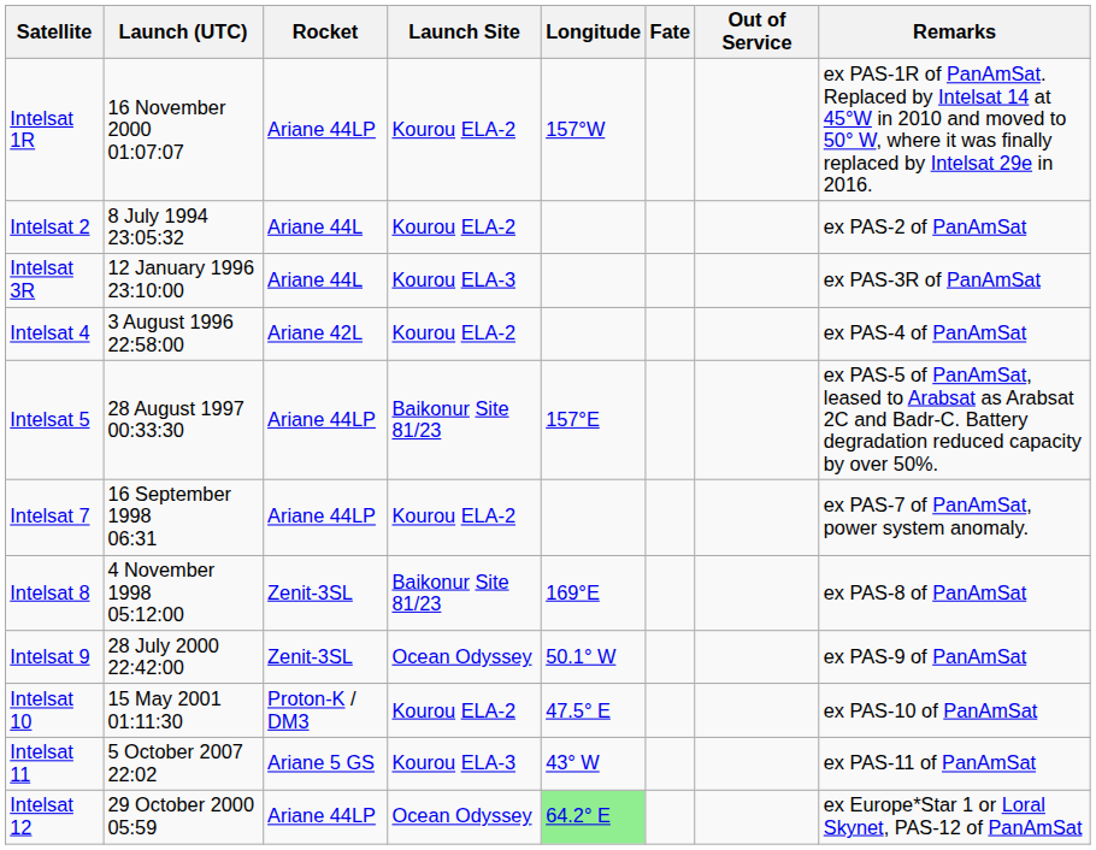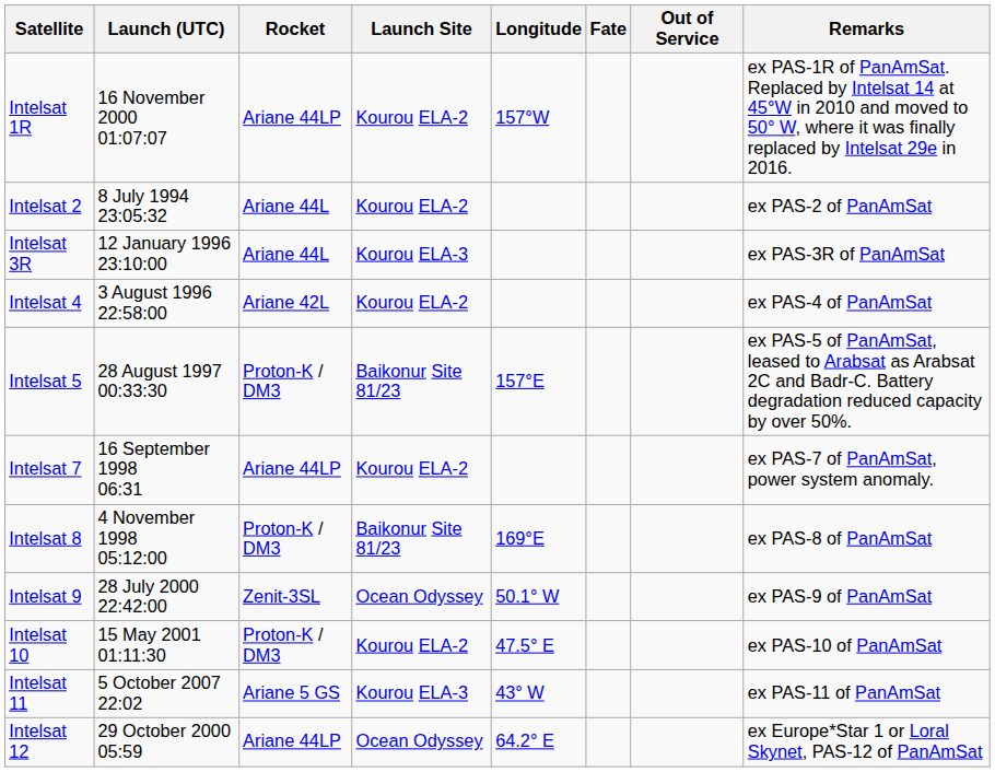 <table class = "wikitable" width="100%">
 <tr>
 <th>Satellite</th>
 <th>Launch (UTC) </th>
 <th>Rocket</th>
 <th>Launch Site</th>
 <th>Longitude</th>
 <th>Fate</th>
 <th>Out of Service</th>
 <th width="25%">Remarks</th>
 </tr>
 <tr>
 <td><a href='#'>Intelsat 1R</a></td>
 <td>16 November 2000<br>01:07:07</td>
 <td><a href='#'>Ariane 44LP</a></td>
 <td><a href='#'>Kourou</a> <a href='#'>ELA-2</a></td>
 <td><a href='#'>157°W</a> <br></td>
 <td></td>
 <td></td>
 <td>ex PAS-1R of <a href='#'>PanAmSat</a>. Replaced by <a href='#'>Intelsat 14</a> at <a href='#'>45°W</a> in 2010 and moved to <a href='#'>50° W</a>, where it was finally replaced by <a href='#'>Intelsat 29e</a> in 2016.</td>
 </tr>
 <tr>
 <td><a href='#'>Intelsat 2</a></td>
 <td>8 July 1994<br>23:05:32</td>
 <td><a href='#'>Ariane 44L</a></td>
 <td><a href='#'>Kourou</a> <a href='#'>ELA-2</a></td>
 <td></td>
 <td></td>
 <td></td>
 <td>ex PAS-2 of <a href='#'>PanAmSat</a></td>
 </tr>
 <tr>
 <td><a href='#'>Intelsat 3R</a></td>
 <td>12 January 1996<br>23:10:00</td>
 <td><a href='#'>Ariane 44L</a></td>
 <td><a href='#'>Kourou</a> <a href='#'>ELA-3</a></td>
 <td></td>
 <td></td>
 <td></td>
 <td>ex PAS-3R of <a href='#'>PanAmSat</a></td>
 </tr>
 <tr>
 <td><a href='#'>Intelsat 4</a></td>
 <td>3 August 1996<br>22:58:00</td>
 <td><a href='#'>Ariane 42L</a></td>
 <td><a href='#'>Kourou</a> <a href='#'>ELA-2</a></td>
 <td></td>
 <td></td>
 <td></td>
 <td>ex PAS-4 of <a href='#'>PanAmSat</a></td>
 </tr>
 <tr>
 <td><a href='#'>Intelsat 5</a></td>
 <td>28 August 1997<br>00:33:30</td>
-<td><a href='#'>Ariane 44LP</a></td>
+<td><a href='#'>Proton-K</a> / <a href='#'>DM3</a></td>
 <td><a href='#'>Baikonur</a> <a href='#'>Site 81/23</a></td>
 <td><a href='#'>157°E</a></td>
 <td></td>
 <td></td>
 <td>ex PAS-5 of <a href='#'>PanAmSat</a>, leased to <a href='#'>Arabsat</a> as Arabsat 2C and Badr-C. Battery degradation reduced capacity by over 50%.</td>
 </tr>
 <tr>
 <td><a href='#'>Intelsat 7</a></td>
 <td>16 September 1998<br>06:31</td>
 <td><a href='#'>Ariane 44LP</a></td>
 <td><a href='#'>Kourou</a> <a href='#'>ELA-2</a></td>
 <td></td>
 <td></td>
 <td></td>
 <td>ex PAS-7 of <a href='#'>PanAmSat</a>, power system anomaly.</td>
 </tr>
 <tr>
 <td><a href='#'>Intelsat 8</a></td>
 <td>4 November 1998<br>05:12:00</td>
-<td><a href='#'>Zenit-3SL</a></td>
+<td><a href='#'>Proton-K</a> / <a href='#'>DM3</a></td>
 <td><a href='#'>Baikonur</a> <a href='#'>Site 81/23</a></td>
 <td><a href='#'>169°E</a></td>
 <td></td>
 <td></td>
 <td>ex PAS-8 of <a href='#'>PanAmSat</a></td>
 </tr>
 <tr>
 <td><a href='#'>Intelsat 9</a></td>
 <td>28 July 2000<br>22:42:00</td>
 <td><a href='#'>Zenit-3SL</a></td>
 <td><a href='#'>Ocean Odyssey</a></td>
 <td><a href='#'>50.1° W</a></td>
 <td></td>
 <td></td>
 <td>ex PAS-9 of <a href='#'>PanAmSat</a></td>
 </tr>
 <tr>
 <td><a href='#'>Intelsat 10</a></td>
 <td>15 May 2001<br>01:11:30</td>
 <td><a href='#'>Proton-K</a> / <a href='#'>DM3</a></td>
 <td><a href='#'>Kourou</a> <a href='#'>ELA-2</a></td>
 <td><a href='#'>47.5° E</a></td>
 <td></td>
 <td></td>
 <td>ex PAS-10 of <a href='#'>PanAmSat</a></td>
 </tr>
 <tr>
 <td><a href='#'>Intelsat 11</a></td>
 <td>5 October 2007<br>22:02</td>
 <td><a href='#'>Ariane 5 GS</a></td>
 <td><a href='#'>Kourou</a> <a href='#'>ELA-3</a></td>
 <td><a href='#'>43° W</a></td>
 <td></td>
 <td></td>
 <td>ex PAS-11 of <a href='#'>PanAmSat</a></td>
 </tr>
 <tr>
 <td><a href='#'>Intelsat 12</a></td>
 <td>29 October 2000<br>05:59</td>
 <td><a href='#'>Ariane 44LP</a></td>
 <td><a href='#'>Ocean Odyssey</a></td>
-<td style="background: lightgreen;"><a href='#'>64.2° E</a></td>
+<td><a href='#'>64.2° E</a></td>
 <td></td>
 <td></td>
 <td>ex Europe*Star 1 or <a href='#'>Loral Skynet</a>, PAS-12 of <a href='#'>PanAmSat</a></td>
 </tr>
 </table>
